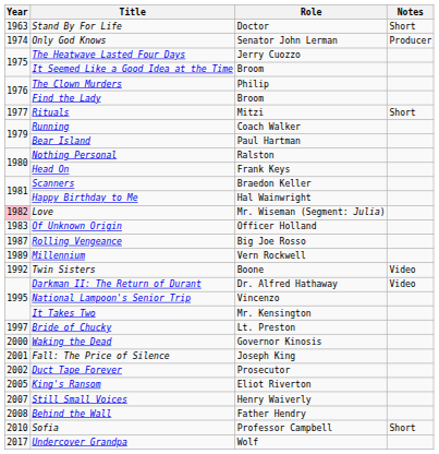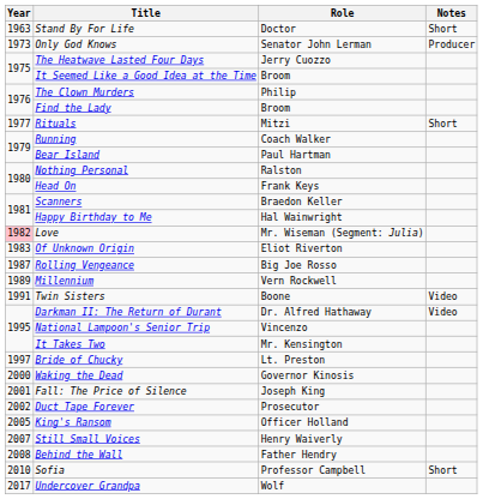 <table class="wikitable sortable">
 <tr>
 <th>Year</th>
 <th>Title</th>
 <th>Role</th>
 <th class="unsortable">Notes</th>
 </tr>
 <tr>
 <td>1963</td>
 <td><em>Stand By For Life</em></td>
 <td>Doctor</td>
 <td>Short</td>
 </tr>
 <tr>
-<td>1974</td>
+<td>1973</td>
 <td><em>Only God Knows</em></td>
 <td>Senator John Lerman</td>
 <td>Producer</td>
 </tr>
 <tr>
 <td rowspan="2">1975</td>
 <td data-sort-value="Heatwave Lasted Four Days, The"><em><a href='#'>The Heatwave Lasted Four Days</a></em></td>
 <td>Jerry Cuozzo</td>
 <td></td>
 </tr>
 <tr>
 <td><em><a href='#'>It Seemed Like a Good Idea at the Time</a></em></td>
 <td>Broom</td>
 <td></td>
 </tr>
 <tr>
 <td rowspan="2">1976</td>
 <td data-sort-value="Clown Murders, The"><em><a href='#'>The Clown Murders</a></em></td>
 <td>Philip</td>
 <td></td>
 </tr>
 <tr>
 <td><em><a href='#'>Find the Lady</a></em></td>
 <td>Broom</td>
 <td></td>
 </tr>
 <tr>
 <td>1977</td>
 <td><em><a href='#'>Rituals</a></em></td>
 <td>Mitzi</td>
 <td>Short</td>
 </tr>
 <tr>
 <td rowspan="2">1979</td>
 <td><em><a href='#'>Running</a></em></td>
 <td>Coach Walker</td>
 <td></td>
 </tr>
 <tr>
 <td><em><a href='#'>Bear Island</a></em></td>
 <td>Paul Hartman</td>
 <td></td>
 </tr>
 <tr>
 <td rowspan="2">1980</td>
 <td><em><a href='#'>Nothing Personal</a></em></td>
 <td>Ralston</td>
 <td></td>
 </tr>
 <tr>
 <td><em><a href='#'>Head On</a></em></td>
 <td>Frank Keys</td>
 <td></td>
 </tr>
 <tr>
 <td rowspan="2">1981</td>
 <td><em><a href='#'>Scanners</a></em></td>
 <td>Braedon Keller</td>
 <td></td>
 </tr>
 <tr>
 <td><em><a href='#'>Happy Birthday to Me</a></em></td>
 <td>Hal Wainwright</td>
 <td></td>
 </tr>
 <tr>
 <td style="background: pink;">1982</td>
 <td><em>Love</em></td>
 <td>Mr. Wiseman (Segment: <em>Julia</em>)</td>
 <td></td>
 </tr>
 <tr>
 <td>1983</td>
 <td><em><a href='#'>Of Unknown Origin</a></em></td>
-<td>Officer Holland</td>
+<td>Eliot Riverton</td>
 <td></td>
 </tr>
 <tr>
 <td>1987</td>
 <td><em><a href='#'>Rolling Vengeance</a></em></td>
 <td>Big Joe Rosso</td>
 <td></td>
 </tr>
 <tr>
 <td>1989</td>
 <td><em><a href='#'>Millennium</a></em></td>
 <td>Vern Rockwell</td>
 <td></td>
 </tr>
 <tr>
-<td>1992</td>
+<td>1991</td>
 <td><em>Twin Sisters</em></td>
 <td>Boone</td>
 <td>Video</td>
 </tr>
 <tr>
 <td rowspan="3">1995</td>
 <td><em><a href='#'>Darkman II: The Return of Durant</a></em></td>
 <td>Dr. Alfred Hathaway</td>
 <td>Video</td>
 </tr>
 <tr>
 <td><em><a href='#'>National Lampoon's Senior Trip</a></em></td>
 <td>Vincenzo</td>
 <td></td>
 </tr>
 <tr>
 <td><em><a href='#'>It Takes Two</a></em></td>
 <td>Mr. Kensington</td>
 <td></td>
 </tr>
 <tr>
 <td>1997</td>
 <td><em><a href='#'>Bride of Chucky</a></em></td>
 <td>Lt. Preston</td>
 <td></td>
 </tr>
 <tr>
 <td>2000</td>
 <td><em><a href='#'>Waking the Dead</a></em></td>
 <td>Governor Kinosis</td>
 <td></td>
 </tr>
 <tr>
 <td>2001</td>
 <td><em>Fall: The Price of Silence</em></td>
 <td>Joseph King</td>
 <td></td>
 </tr>
 <tr>
 <td>2002</td>
 <td><em><a href='#'>Duct Tape Forever</a></em></td>
 <td>Prosecutor</td>
 <td></td>
 </tr>
 <tr>
 <td>2005</td>
 <td><em><a href='#'>King's Ransom</a></em></td>
-<td>Eliot Riverton</td>
+<td>Officer Holland</td>
 <td></td>
 </tr>
 <tr>
 <td>2007</td>
 <td><em><a href='#'>Still Small Voices</a></em></td>
 <td>Henry Waiverly</td>
 <td></td>
 </tr>
 <tr>
 <td>2008</td>
 <td><em><a href='#'>Behind the Wall</a></em></td>
 <td>Father Hendry</td>
 <td></td>
 </tr>
 <tr>
 <td>2010</td>
 <td><em>Sofia</em></td>
 <td>Professor Campbell</td>
 <td>Short</td>
 </tr>
 <tr>
 <td>2017</td>
 <td><em><a href='#'>Undercover Grandpa</a></em></td>
 <td>Wolf</td>
 <td></td>
 </tr>
 </table>
